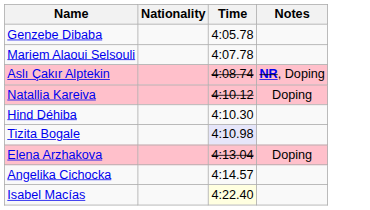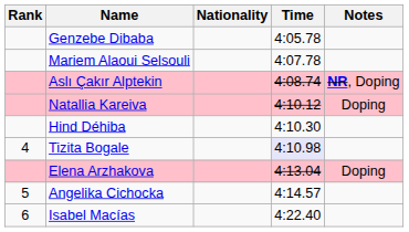 <table class="wikitable sortable" style="text-align:center">
 <tr>
+<th>Rank</th>
 <th>Name</th>
 <th>Nationality</th>
 <th>Time</th>
 <th>Notes</th>
 </tr>
 <tr>
+<td></td>
 <td align=left><a href='#'>Genzebe Dibaba</a></td>
 <td align=left></td>
 <td>4:05.78</td>
 <td></td>
 </tr>
 <tr>
+<td></td>
 <td align=left><a href='#'>Mariem Alaoui Selsouli</a></td>
 <td align=left></td>
 <td>4:07.78</td>
 <td></td>
 </tr>
 <tr bgcolor="pink">
+<td></td>
 <td align=left><a href='#'>Aslı Çakır Alptekin</a></td>
 <td align=left></td>
 <td><s>4:08.74 </s></td>
 <td><s><strong><a href='#'>NR</a></strong></s>, Doping</td>
 </tr>
 <tr bgcolor="pink">
+<td></td>
 <td align=left><a href='#'>Natallia Kareiva</a></td>
 <td align=left></td>
 <td><s>4:10.12 </s></td>
 <td>Doping</td>
 </tr>
 <tr>
+<td></td>
 <td align=left><a href='#'>Hind Déhiba</a></td>
 <td align=left></td>
 <td>4:10.30</td>
 <td></td>
 </tr>
 <tr>
+<td>4</td>
 <td align=left><a href='#'>Tizita Bogale</a></td>
 <td align=left></td>
 <td style="background: lavender;">4:10.98</td>
 <td></td>
 </tr>
 <tr bgcolor="pink">
+<td></td>
 <td align=left><a href='#'>Elena Arzhakova</a></td>
 <td align=left></td>
 <td><s>4:13.04 </s></td>
 <td>Doping</td>
 </tr>
 <tr>
+<td>5</td>
 <td align=left><a href='#'>Angelika Cichocka</a></td>
 <td align=left></td>
 <td>4:14.57</td>
 <td></td>
 </tr>
 <tr>
+<td>6</td>
 <td align=left><a href='#'>Isabel Macías</a></td>
 <td align=left></td>
-<td style="background: lightyellow;">4:22.40</td>
+<td>4:22.40</td>
 <td></td>
 </tr>
 </table>
